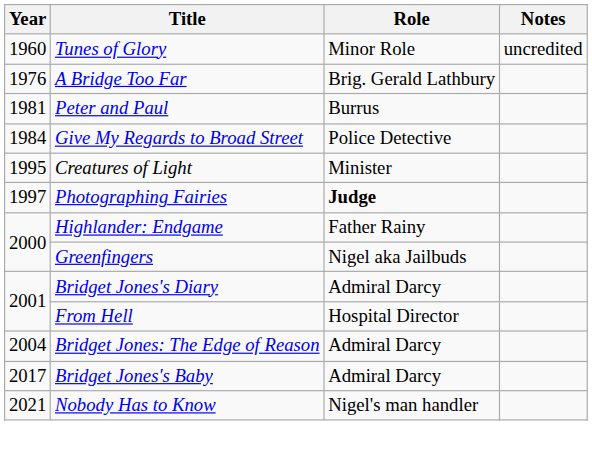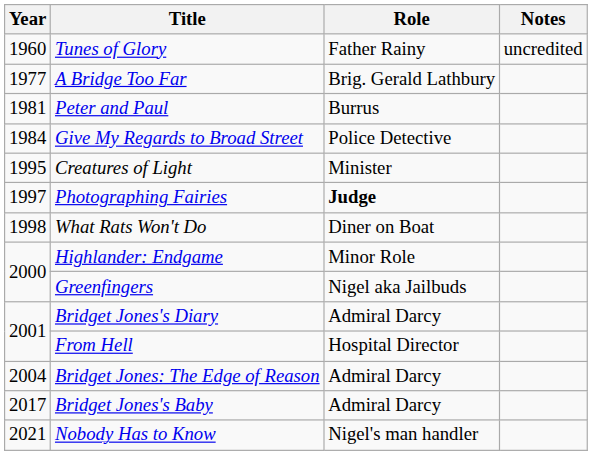 <table class="wikitable sortable">
 <tr>
 <th>Year</th>
 <th>Title</th>
 <th>Role</th>
 <th>Notes</th>
 </tr>
 <tr>
 <td>1960</td>
 <td><em><a href='#'>Tunes of Glory</a></em></td>
-<td>Minor Role</td>
+<td>Father Rainy</td>
 <td>uncredited</td>
 </tr>
 <tr>
-<td>1976</td>
+<td>1977</td>
 <td><em><a href='#'>A Bridge Too Far</a></em></td>
 <td>Brig. Gerald Lathbury</td>
 <td></td>
 </tr>
 <tr>
 <td>1981</td>
 <td><em><a href='#'>Peter and Paul</a></em></td>
 <td>Burrus</td>
 <td></td>
 </tr>
 <tr>
 <td>1984</td>
 <td><em><a href='#'>Give My Regards to Broad Street</a></em></td>
 <td>Police Detective</td>
 <td></td>
 </tr>
 <tr>
 <td>1995</td>
 <td><em>Creatures of Light</em></td>
 <td>Minister</td>
 <td></td>
 </tr>
 <tr>
 <td>1997</td>
 <td><em><a href='#'>Photographing Fairies</a></em></td>
 <td><strong>Judge</strong></td>
 <td></td>
 </tr>
 <tr>
+<td>1998</td>
+<td><em>What Rats Won't Do</em></td>
+<td>Diner on Boat</td>
+<td></td>
+</tr>
+<tr>
 <td rowspan="2">2000</td>
 <td><em><a href='#'>Highlander: Endgame</a></em></td>
-<td>Father Rainy</td>
+<td>Minor Role</td>
 <td></td>
 </tr>
 <tr>
 <td><em><a href='#'>Greenfingers</a></em></td>
 <td>Nigel aka Jailbuds</td>
 <td></td>
 </tr>
 <tr>
 <td rowspan="2">2001</td>
 <td><em><a href='#'>Bridget Jones's Diary</a></em></td>
 <td>Admiral Darcy</td>
 <td></td>
 </tr>
 <tr>
 <td><em><a href='#'>From Hell</a></em></td>
 <td>Hospital Director</td>
 <td></td>
 </tr>
 <tr>
 <td>2004</td>
 <td><em><a href='#'>Bridget Jones: The Edge of Reason</a></em></td>
 <td>Admiral Darcy</td>
 <td></td>
 </tr>
 <tr>
 <td>2017</td>
 <td><em><a href='#'>Bridget Jones's Baby</a></em></td>
 <td>Admiral Darcy</td>
 <td></td>
 </tr>
 <tr>
 <td>2021</td>
 <td><em><a href='#'>Nobody Has to Know</a></em></td>
 <td>Nigel's man handler</td>
 <td></td>
 </tr>
 </table>
